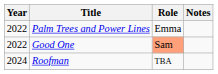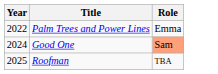 <table class="wikitable sortable">
 <tr>
 <th>Year</th>
 <th>Title</th>
 <th>Role</th>
-<th>Notes</th>
 </tr>
 <tr>
 <td>2022</td>
 <td><em><a href='#'>Palm Trees and Power Lines</a></em></td>
 <td>Emma</td>
-<td></td>
-</tr>
-<tr>
-<td>2022</td>
-<td><em><a href='#'>Good One</a></em></td>
-<td style="background: lightsalmon;">Sam</td>
-<td></td>
 </tr>
 <tr>
 <td>2024</td>
+<td><em><a href='#'>Good One</a></em></td>
+<td style="background: lightsalmon;">Sam</td>
+</tr>
+<tr>
+<td>2025</td>
 <td><em><a href='#'>Roofman</a></em></td>
 <td><small>TBA</small></td>
-<td></td>
 </tr>
 </table>
